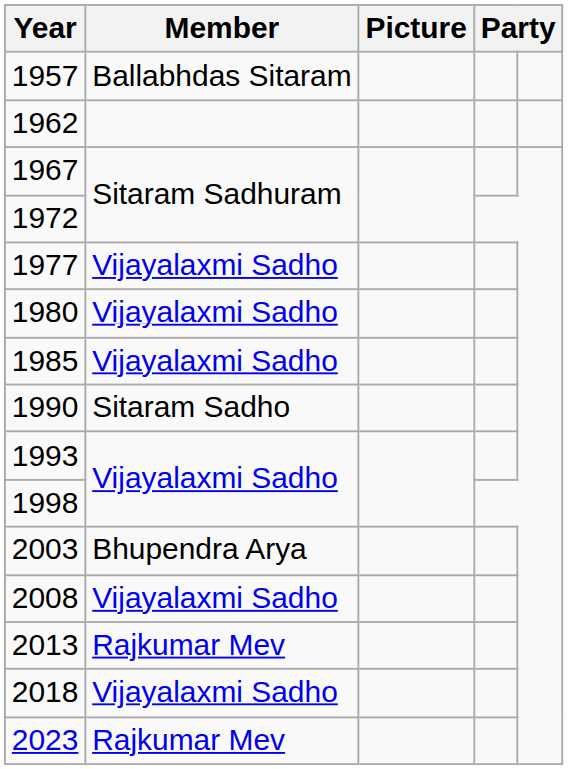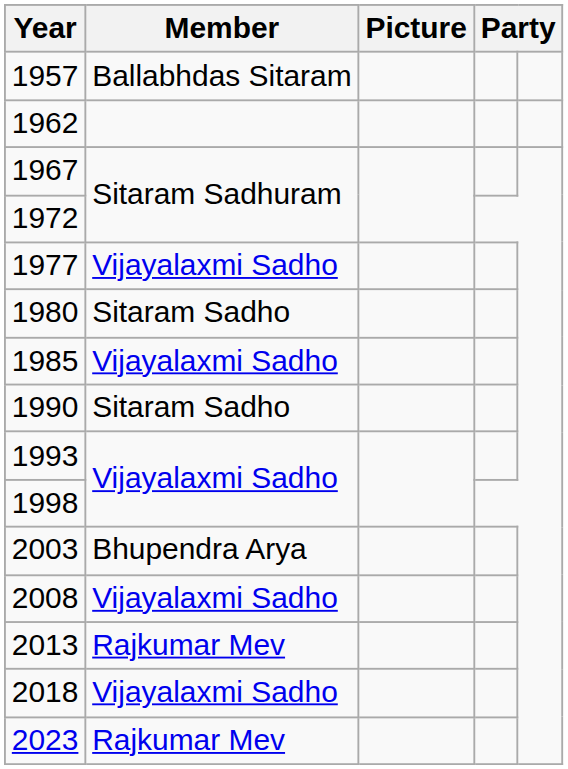 <table class="wikitable sortable">
 <tr>
 <th>Year</th>
 <th>Member</th>
 <th>Picture</th>
 <th colspan="2">Party</th>
 </tr>
 <tr>
 <td>1957</td>
 <td>Ballabhdas Sitaram</td>
 <td></td>
 <td></td>
 </tr>
 <tr>
 <td>1962</td>
 <td></td>
 <td></td>
 <td></td>
 <td></td>
 </tr>
 <tr>
 <td>1967</td>
 <td rowspan=2>Sitaram Sadhuram</td>
 <td rowspan=2></td>
 <td></td>
 </tr>
 <tr>
 <td>1972</td>
 </tr>
 <tr>
 <td>1977</td>
 <td><a href='#'>Vijayalaxmi Sadho</a></td>
 <td></td>
 <td></td>
 </tr>
 <tr>
 <td>1980</td>
-<td><a href='#'>Vijayalaxmi Sadho</a></td>
+<td>Sitaram Sadho</td>
 <td></td>
 <td></td>
 </tr>
 <tr>
 <td>1985</td>
 <td><a href='#'>Vijayalaxmi Sadho</a></td>
 <td></td>
 <td></td>
 </tr>
 <tr>
 <td>1990</td>
 <td>Sitaram Sadho</td>
 <td></td>
 <td></td>
 </tr>
 <tr>
 <td>1993</td>
 <td rowspan=2><a href='#'>Vijayalaxmi Sadho</a></td>
 <td rowspan=2></td>
 <td></td>
 </tr>
 <tr>
 <td>1998</td>
 </tr>
 <tr>
 <td>2003</td>
 <td>Bhupendra Arya</td>
 <td></td>
 <td></td>
 </tr>
 <tr>
 <td>2008</td>
 <td><a href='#'>Vijayalaxmi Sadho</a></td>
 <td></td>
 <td></td>
 </tr>
 <tr>
 <td>2013</td>
 <td><a href='#'>Rajkumar Mev</a></td>
 <td></td>
 <td></td>
 </tr>
 <tr>
 <td>2018</td>
 <td><a href='#'>Vijayalaxmi Sadho</a></td>
 <td></td>
 <td></td>
 </tr>
 <tr>
 <td><a href='#'>2023</a></td>
 <td><a href='#'>Rajkumar Mev</a></td>
 <td></td>
 <td></td>
 </tr>
 </table>
